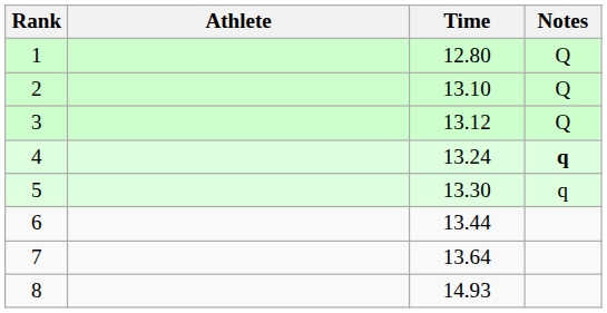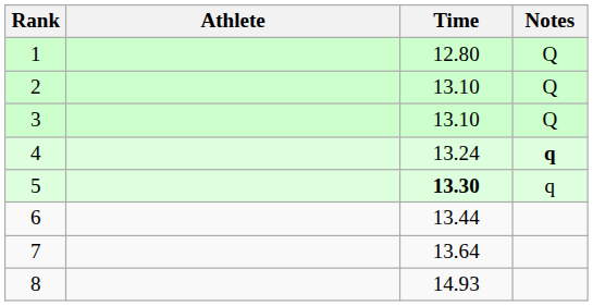 <table class="wikitable" style="text-align:center">
 <tr>
 <th width=40>Rank</th>
 <th width=250>Athlete</th>
 <th width=80>Time</th>
 <th width=50>Notes</th>
 </tr>
 <tr bgcolor=ccffcc>
 <td>1</td>
 <td align=left></td>
 <td>12.80</td>
 <td>Q</td>
 </tr>
 <tr bgcolor=ccffcc>
 <td>2</td>
 <td align=left></td>
 <td>13.10</td>
 <td>Q</td>
 </tr>
 <tr bgcolor=ccffcc>
 <td>3</td>
 <td align=left></td>
-<td>13.12</td>
+<td>13.10</td>
 <td>Q</td>
 </tr>
 <tr bgcolor=ddffdd>
 <td>4</td>
 <td align=left></td>
 <td>13.24</td>
 <td><strong>q</strong></td>
 </tr>
 <tr bgcolor=ddffdd>
 <td>5</td>
 <td align=left></td>
-<td>13.30</td>
+<td><strong>13.30</strong></td>
 <td>q</td>
 </tr>
 <tr>
 <td>6</td>
 <td align=left></td>
 <td>13.44</td>
 <td></td>
 </tr>
 <tr>
 <td>7</td>
 <td align=left></td>
 <td>13.64</td>
 <td></td>
 </tr>
 <tr>
 <td>8</td>
 <td align=left></td>
 <td>14.93</td>
 <td></td>
 </tr>
 </table>
